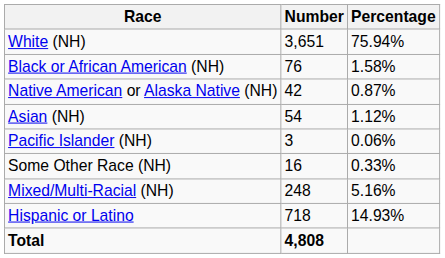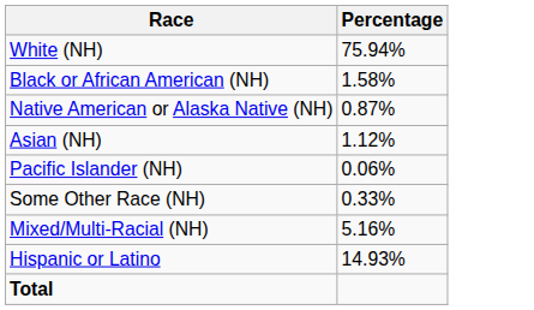 <table class="wikitable">
 <tr>
 <th>Race</th>
-<th>Number</th>
 <th>Percentage</th>
 </tr>
 <tr>
 <td><a href='#'>White</a> (NH)</td>
-<td>3,651</td>
 <td>75.94%</td>
 </tr>
 <tr>
 <td><a href='#'>Black or African American</a> (NH)</td>
-<td>76</td>
 <td>1.58%</td>
 </tr>
 <tr>
 <td><a href='#'>Native American</a> or <a href='#'>Alaska Native</a> (NH)</td>
-<td>42</td>
 <td>0.87%</td>
 </tr>
 <tr>
 <td><a href='#'>Asian</a> (NH)</td>
-<td>54</td>
 <td>1.12%</td>
 </tr>
 <tr>
 <td><a href='#'>Pacific Islander</a> (NH)</td>
-<td>3</td>
 <td>0.06%</td>
 </tr>
 <tr>
 <td>Some Other Race (NH)</td>
-<td>16</td>
 <td>0.33%</td>
 </tr>
 <tr>
 <td><a href='#'>Mixed/Multi-Racial</a> (NH)</td>
-<td>248</td>
 <td>5.16%</td>
 </tr>
 <tr>
 <td><a href='#'>Hispanic or Latino</a></td>
-<td>718</td>
 <td>14.93%</td>
 </tr>
 <tr>
 <td><strong>Total</strong></td>
-<td><strong>4,808</strong></td>
 <td></td>
 </tr>
 </table>
